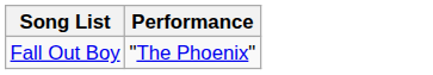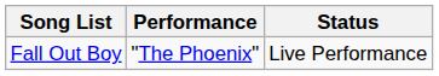 <table class="wikitable" style="font-size: 85%">
 <tr>
 <th>Song List</th>
 <th>Performance</th>
+<th>Status</th>
 </tr>
 <tr>
 <td> <a href='#'>Fall Out Boy</a></td>
 <td>"<a href='#'>The Phoenix</a>"</td>
+<td>Live Performance</td>
 </tr>
 </table>
